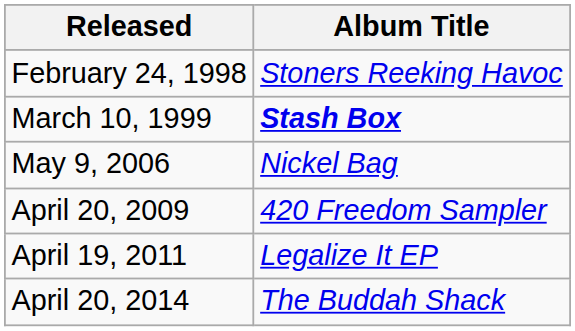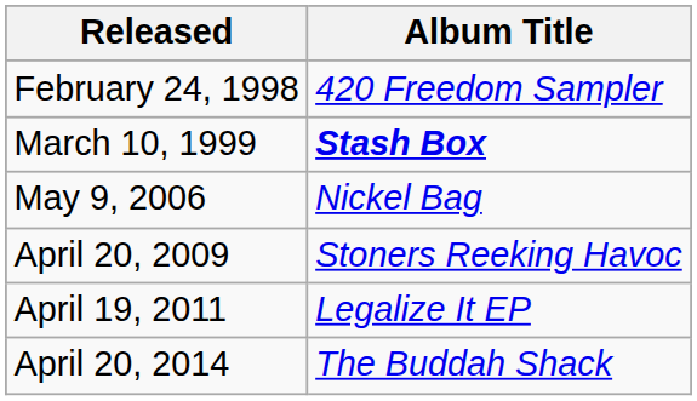 <table class=wikitable>
 <tr>
 <th>Released</th>
 <th>Album Title</th>
 </tr>
 <tr>
 <td>February 24, 1998</td>
-<td><em><a href='#'>Stoners Reeking Havoc</a></em></td>
+<td><em><a href='#'>420 Freedom Sampler</a></em></td>
 </tr>
 <tr>
 <td>March 10, 1999</td>
 <td><strong><em><a href='#'>Stash Box</a></em></strong></td>
 </tr>
 <tr>
 <td>May 9, 2006</td>
 <td><em><a href='#'>Nickel Bag</a></em></td>
 </tr>
 <tr>
 <td>April 20, 2009</td>
-<td><em><a href='#'>420 Freedom Sampler</a></em></td>
+<td><em><a href='#'>Stoners Reeking Havoc</a></em></td>
 </tr>
 <tr>
 <td>April 19, 2011</td>
 <td><em><a href='#'>Legalize It EP</a></em></td>
 </tr>
 <tr>
 <td>April 20, 2014</td>
 <td><em><a href='#'>The Buddah Shack</a></em></td>
 </tr>
 </table>
